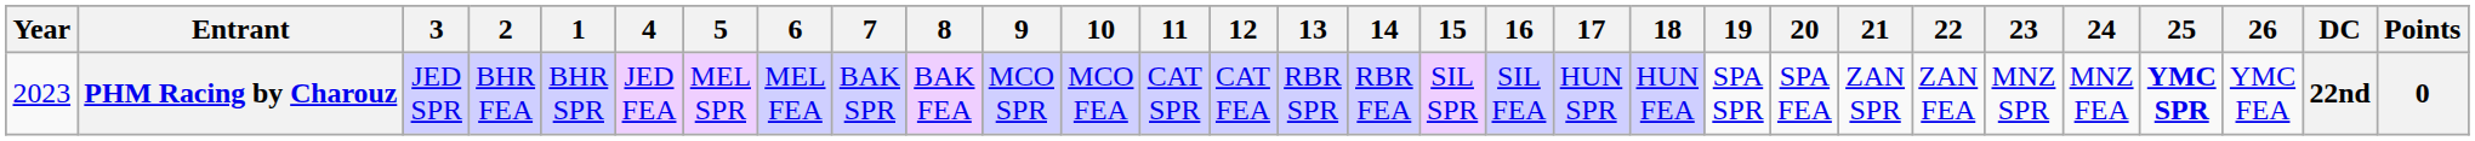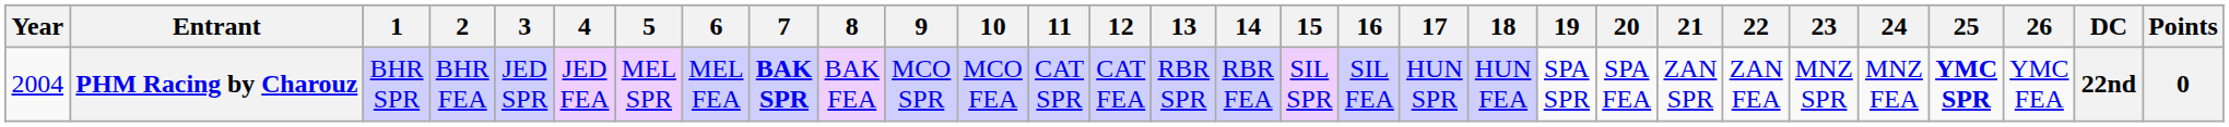 <table class="wikitable" style="text-align:center; font-size:85%">
 <tr>
 <th>Year</th>
 <th>Entrant</th>
+<th>1</th>
+<th>2</th>
 <th>3</th>
-<th>2</th>
-<th>1</th>
 <th>4</th>
 <th>5</th>
 <th>6</th>
 <th>7</th>
 <th>8</th>
 <th>9</th>
 <th>10</th>
 <th>11</th>
 <th>12</th>
 <th>13</th>
 <th>14</th>
 <th>15</th>
 <th>16</th>
 <th>17</th>
 <th>18</th>
 <th>19</th>
 <th>20</th>
 <th>21</th>
 <th>22</th>
 <th>23</th>
 <th>24</th>
 <th>25</th>
 <th>26</th>
 <th>DC</th>
 <th>Points</th>
 </tr>
 <tr>
-<td><a href='#'>2023</a></td>
+<td><a href='#'>2004</a></td>
 <th nowrap><a href='#'>PHM Racing</a> by <a href='#'>Charouz</a></th>
+<td style="background:#CFCFFF;"><a href='#'>BHR<br>SPR</a><br></td>
+<td style="background:#CFCFFF;"><a href='#'>BHR<br>FEA</a><br></td>
 <td style="background:#CFCFFF;"><a href='#'>JED<br>SPR</a><br></td>
-<td style="background:#CFCFFF;"><a href='#'>BHR<br>FEA</a><br></td>
-<td style="background:#CFCFFF;"><a href='#'>BHR<br>SPR</a><br></td>
 <td style="background:#EFCFFF;"><a href='#'>JED<br>FEA</a><br></td>
 <td style="background:#EFCFFF;"><a href='#'>MEL<br>SPR</a><br></td>
 <td style="background:#CFCFFF;"><a href='#'>MEL<br>FEA</a><br></td>
-<td style="background:#CFCFFF;"><a href='#'>BAK<br>SPR</a><br></td>
+<td style="background:#CFCFFF;"><strong><a href='#'>BAK<br>SPR</a><br></strong></td>
 <td style="background:#EFCFFF;"><a href='#'>BAK<br>FEA</a><br></td>
 <td style="background:#CFCFFF;"><a href='#'>MCO<br>SPR</a><br></td>
 <td style="background:#CFCFFF;"><a href='#'>MCO<br>FEA</a><br></td>
 <td style="background:#CFCFFF;"><a href='#'>CAT<br>SPR</a><br></td>
 <td style="background:#CFCFFF;"><a href='#'>CAT<br>FEA</a><br></td>
 <td style="background:#CFCFFF;"><a href='#'>RBR<br>SPR</a><br></td>
 <td style="background:#CFCFFF;"><a href='#'>RBR<br>FEA</a><br></td>
 <td style="background:#EFCFFF;"><a href='#'>SIL<br>SPR</a><br></td>
 <td style="background:#CFCFFF;"><a href='#'>SIL<br>FEA</a><br></td>
 <td style="background:#CFCFFF;"><a href='#'>HUN<br>SPR</a><br></td>
 <td style="background:#CFCFFF;"><a href='#'>HUN<br>FEA</a><br></td>
 <td style="background:#;"><a href='#'>SPA<br>SPR</a></td>
 <td style="background:#;"><a href='#'>SPA<br>FEA</a></td>
 <td style="background:#;"><a href='#'>ZAN<br>SPR</a></td>
 <td style="background:#;"><a href='#'>ZAN<br>FEA</a></td>
 <td style="background:#;"><a href='#'>MNZ<br>SPR</a></td>
 <td style="background:#;"><a href='#'>MNZ<br>FEA</a></td>
 <td style="background:#;"><strong><a href='#'>YMC<br>SPR</a></strong></td>
 <td style="background:#;"><a href='#'>YMC<br>FEA</a></td>
 <th>22nd</th>
 <th>0</th>
 </tr>
 </table>
